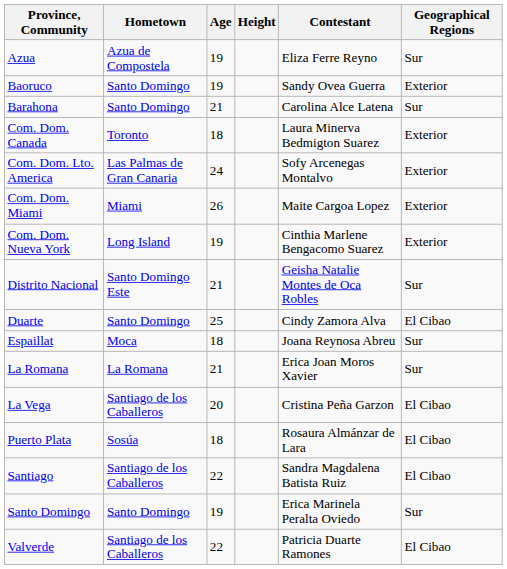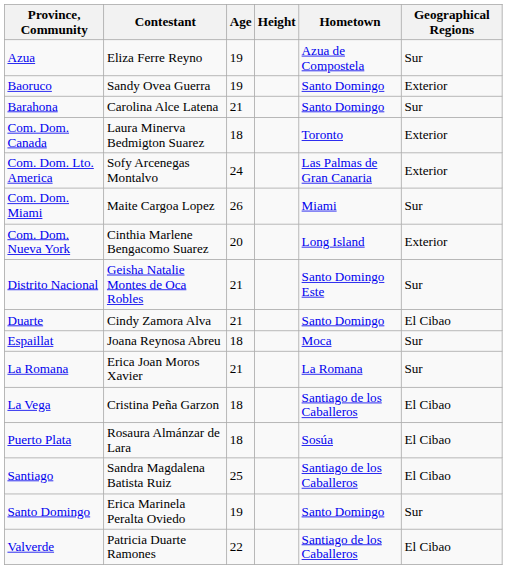 <table class="sortable wikitable">
 <tr>
 <th>Province, Community</th>
-<th>Hometown</th>
+<th>Contestant</th>
 <th>Age</th>
 <th>Height</th>
-<th>Contestant</th>
+<th>Hometown</th>
 <th>Geographical Regions</th>
 </tr>
 <tr>
 <td><a href='#'>Azua</a></td>
-<td><a href='#'>Azua de Compostela</a></td>
+<td>Eliza Ferre Reyno</td>
 <td>19</td>
 <td></td>
-<td>Eliza Ferre Reyno</td>
+<td><a href='#'>Azua de Compostela</a></td>
 <td>Sur</td>
 </tr>
 <tr>
 <td><a href='#'>Baoruco</a></td>
-<td><a href='#'>Santo Domingo</a></td>
+<td>Sandy Ovea Guerra</td>
 <td>19</td>
 <td></td>
-<td>Sandy Ovea Guerra</td>
+<td><a href='#'>Santo Domingo</a></td>
 <td>Exterior</td>
 </tr>
 <tr>
 <td><a href='#'>Barahona</a></td>
-<td><a href='#'>Santo Domingo</a></td>
+<td>Carolina Alce Latena</td>
 <td>21</td>
 <td></td>
-<td>Carolina Alce Latena</td>
+<td><a href='#'>Santo Domingo</a></td>
 <td>Sur</td>
 </tr>
 <tr>
 <td><a href='#'>Com. Dom. Canada</a></td>
-<td><a href='#'>Toronto</a></td>
+<td>Laura Minerva Bedmigton Suarez</td>
 <td>18</td>
 <td></td>
-<td>Laura Minerva Bedmigton Suarez</td>
+<td><a href='#'>Toronto</a></td>
 <td>Exterior</td>
 </tr>
 <tr>
 <td><a href='#'>Com. Dom. Lto. America</a></td>
-<td><a href='#'>Las Palmas de Gran Canaria</a></td>
+<td>Sofy Arcenegas Montalvo</td>
 <td>24</td>
 <td></td>
-<td>Sofy Arcenegas Montalvo</td>
+<td><a href='#'>Las Palmas de Gran Canaria</a></td>
 <td>Exterior</td>
 </tr>
 <tr>
 <td><a href='#'>Com. Dom. Miami</a></td>
-<td><a href='#'>Miami</a></td>
+<td>Maite Cargoa Lopez</td>
 <td>26</td>
 <td></td>
-<td>Maite Cargoa Lopez</td>
-<td>Exterior</td>
+<td><a href='#'>Miami</a></td>
+<td>Sur</td>
 </tr>
 <tr>
 <td><a href='#'>Com. Dom. Nueva York</a></td>
+<td>Cinthia Marlene Bengacomo Suarez</td>
+<td>20</td>
+<td></td>
 <td><a href='#'>Long Island</a></td>
-<td>19</td>
-<td></td>
-<td>Cinthia Marlene Bengacomo Suarez</td>
 <td>Exterior</td>
 </tr>
 <tr>
 <td><a href='#'>Distrito Nacional</a></td>
-<td><a href='#'>Santo Domingo Este</a></td>
+<td><a href='#'>Geisha Natalie Montes de Oca Robles</a></td>
 <td>21</td>
 <td></td>
-<td><a href='#'>Geisha Natalie Montes de Oca Robles</a></td>
+<td><a href='#'>Santo Domingo Este</a></td>
 <td>Sur</td>
 </tr>
 <tr>
 <td><a href='#'>Duarte</a></td>
+<td>Cindy Zamora Alva</td>
+<td>21</td>
+<td></td>
 <td><a href='#'>Santo Domingo</a></td>
-<td>25</td>
-<td></td>
-<td>Cindy Zamora Alva</td>
 <td>El Cibao</td>
 </tr>
 <tr>
 <td><a href='#'>Espaillat</a></td>
-<td><a href='#'>Moca</a></td>
+<td>Joana Reynosa Abreu</td>
 <td>18</td>
 <td></td>
-<td>Joana Reynosa Abreu</td>
+<td><a href='#'>Moca</a></td>
 <td>Sur</td>
 </tr>
 <tr>
 <td><a href='#'>La Romana</a></td>
-<td><a href='#'>La Romana</a></td>
+<td>Erica Joan Moros Xavier</td>
 <td>21</td>
 <td></td>
-<td>Erica Joan Moros Xavier</td>
+<td><a href='#'>La Romana</a></td>
 <td>Sur</td>
 </tr>
 <tr>
 <td><a href='#'>La Vega</a></td>
+<td>Cristina Peña Garzon</td>
+<td>18</td>
+<td></td>
 <td><a href='#'>Santiago de los Caballeros</a></td>
-<td>20</td>
-<td></td>
-<td>Cristina Peña Garzon</td>
 <td>El Cibao</td>
 </tr>
 <tr>
 <td><a href='#'>Puerto Plata</a></td>
-<td><a href='#'>Sosúa</a></td>
+<td>Rosaura Almánzar de Lara</td>
 <td>18</td>
 <td></td>
-<td>Rosaura Almánzar de Lara</td>
+<td><a href='#'>Sosúa</a></td>
 <td>El Cibao</td>
 </tr>
 <tr>
 <td><a href='#'>Santiago</a></td>
+<td>Sandra Magdalena Batista Ruiz</td>
+<td>25</td>
+<td></td>
 <td><a href='#'>Santiago de los Caballeros</a></td>
-<td>22</td>
-<td></td>
-<td>Sandra Magdalena Batista Ruiz</td>
 <td>El Cibao</td>
 </tr>
 <tr>
 <td><a href='#'>Santo Domingo</a></td>
-<td><a href='#'>Santo Domingo</a></td>
+<td>Erica Marinela Peralta Oviedo</td>
 <td>19</td>
 <td></td>
-<td>Erica Marinela Peralta Oviedo</td>
+<td><a href='#'>Santo Domingo</a></td>
 <td>Sur</td>
 </tr>
 <tr>
 <td><a href='#'>Valverde</a></td>
-<td><a href='#'>Santiago de los Caballeros</a></td>
+<td>Patricia Duarte Ramones</td>
 <td>22</td>
 <td></td>
-<td>Patricia Duarte Ramones</td>
+<td><a href='#'>Santiago de los Caballeros</a></td>
 <td>El Cibao</td>
 </tr>
 </table>
